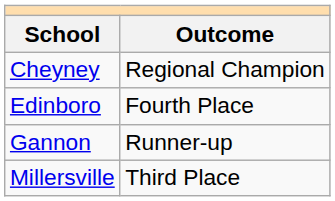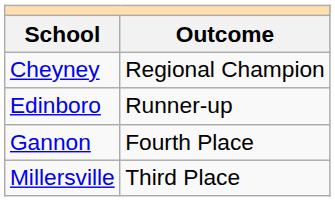 <table class="wikitable" style="float:left; margin-right:1em;">
 <tr>
 <th colspan="3" style="background:#ffdead;"></th>
 </tr>
 <tr>
 <th>School</th>
 <th>Outcome</th>
 </tr>
 <tr>
 <td><a href='#'>Cheyney</a></td>
 <td>Regional Champion</td>
 </tr>
 <tr>
 <td><a href='#'>Edinboro</a></td>
-<td>Fourth Place</td>
+<td>Runner-up</td>
 </tr>
 <tr>
 <td><a href='#'>Gannon</a></td>
-<td>Runner-up</td>
+<td>Fourth Place</td>
 </tr>
 <tr>
 <td><a href='#'>Millersville</a></td>
 <td>Third Place</td>
 </tr>
 </table>
